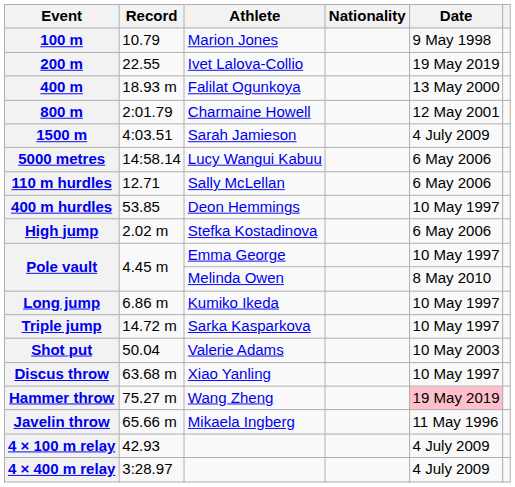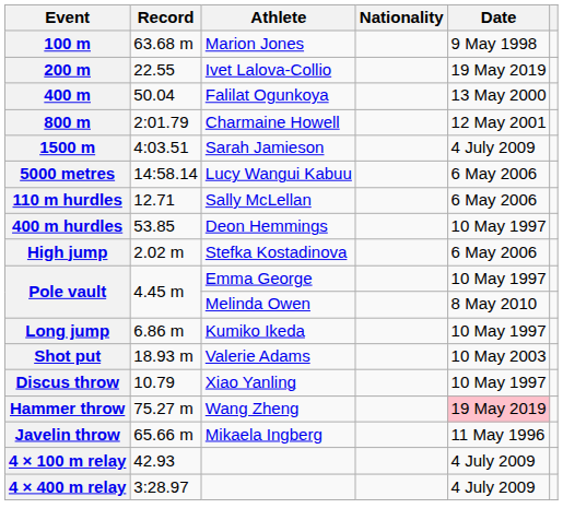 <table class="wikitable plainrowheaders sticky-header">
 <tr>
 <th scope="col">Event</th>
 <th scope="col">Record</th>
 <th scope="col">Athlete</th>
 <th scope="col">Nationality</th>
 <th scope="col">Date</th>
 <th scope="col"></th>
 </tr>
 <tr>
 <th scope="row"><a href='#'>100 m</a></th>
-<td>10.79 </td>
+<td>63.68 m</td>
 <td><a href='#'>Marion Jones</a></td>
 <td></td>
 <td>9 May 1998</td>
 <td></td>
 </tr>
 <tr>
 <th scope="row"><a href='#'>200 m</a></th>
 <td>22.55 </td>
 <td><a href='#'>Ivet Lalova-Collio</a></td>
 <td></td>
 <td>19 May 2019</td>
 <td></td>
 </tr>
 <tr>
 <th scope="row"><a href='#'>400 m</a></th>
-<td>18.93 m</td>
+<td>50.04</td>
 <td><a href='#'>Falilat Ogunkoya</a></td>
 <td></td>
 <td>13 May 2000</td>
 <td></td>
 </tr>
 <tr>
 <th scope="row"><a href='#'>800 m</a></th>
 <td>2:01.79</td>
 <td><a href='#'>Charmaine Howell</a></td>
 <td></td>
 <td>12 May 2001</td>
 <td></td>
 </tr>
 <tr>
 <th scope="row"><a href='#'>1500 m</a></th>
 <td>4:03.51</td>
 <td><a href='#'>Sarah Jamieson</a></td>
 <td></td>
 <td>4 July 2009</td>
 <td></td>
 </tr>
 <tr>
 <th scope="row"><a href='#'>5000 metres</a></th>
 <td>14:58.14</td>
 <td><a href='#'>Lucy Wangui Kabuu</a></td>
 <td></td>
 <td>6 May 2006</td>
 <td></td>
 </tr>
 <tr>
 <th scope="row"><a href='#'>110 m hurdles</a></th>
 <td>12.71 </td>
 <td><a href='#'>Sally McLellan</a></td>
 <td></td>
 <td>6 May 2006</td>
 <td></td>
 </tr>
 <tr>
 <th scope="row"><a href='#'>400 m hurdles</a></th>
 <td>53.85</td>
 <td><a href='#'>Deon Hemmings</a></td>
 <td></td>
 <td>10 May 1997</td>
 <td></td>
 </tr>
 <tr>
 <th scope="row"><a href='#'>High jump</a></th>
 <td>2.02 m</td>
 <td><a href='#'>Stefka Kostadinova</a></td>
 <td></td>
 <td>6 May 2006</td>
 <td></td>
 </tr>
 <tr>
 <th scope="rowgroup" rowspan="2"><a href='#'>Pole vault</a></th>
 <td rowspan="2">4.45 m</td>
 <td><a href='#'>Emma George</a></td>
 <td></td>
 <td>10 May 1997</td>
 <td></td>
 </tr>
 <tr>
 <td><a href='#'>Melinda Owen</a></td>
 <td></td>
 <td>8 May 2010</td>
 <td></td>
 </tr>
 <tr>
 <th scope="row"><a href='#'>Long jump</a></th>
 <td>6.86 m </td>
 <td><a href='#'>Kumiko Ikeda</a></td>
 <td></td>
 <td>10 May 1997</td>
 <td></td>
 </tr>
 <tr>
-<th scope="row"><a href='#'>Triple jump</a></th>
-<td>14.72 m </td>
-<td><a href='#'>Sarka Kasparkova</a></td>
-<td></td>
-<td>10 May 1997</td>
-<td></td>
-</tr>
-<tr>
 <th scope="row"><a href='#'>Shot put</a></th>
-<td>50.04</td>
+<td>18.93 m</td>
 <td><a href='#'>Valerie Adams</a></td>
 <td></td>
 <td>10 May 2003</td>
 <td></td>
 </tr>
 <tr>
 <th scope="row"><a href='#'>Discus throw</a></th>
-<td>63.68 m</td>
+<td>10.79 </td>
 <td><a href='#'>Xiao Yanling</a></td>
 <td></td>
 <td>10 May 1997</td>
 <td></td>
 </tr>
 <tr>
 <th scope="row"><a href='#'>Hammer throw</a></th>
 <td>75.27 m</td>
 <td><a href='#'>Wang Zheng</a></td>
 <td></td>
 <td style="background: pink;">19 May 2019</td>
 <td></td>
 </tr>
 <tr>
 <th scope="row"><a href='#'>Javelin throw</a></th>
 <td>65.66 m</td>
 <td><a href='#'>Mikaela Ingberg</a></td>
 <td></td>
 <td>11 May 1996</td>
 <td></td>
 </tr>
 <tr>
 <th scope="row"><a href='#'>4 × 100 m relay</a></th>
 <td>42.93</td>
 <td></td>
 <td></td>
 <td>4 July 2009</td>
 <td></td>
 </tr>
 <tr>
 <th scope="row"><a href='#'>4 × 400 m relay</a></th>
 <td>3:28.97</td>
 <td></td>
 <td></td>
 <td>4 July 2009</td>
 <td></td>
 </tr>
 </table>
